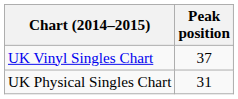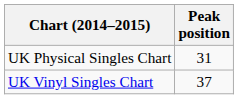 <table class="wikitable sortable">
 <tr>
 <th>Chart (2014–2015)</th>
 <th>Peak<br>position</th>
 </tr>
 <tr>
+<td>UK Physical Singles Chart</td>
+<td align="center">31</td>
+</tr>
+<tr>
 <td><a href='#'>UK Vinyl Singles Chart</a></td>
 <td align="center">37</td>
 </tr>
-<tr>
-<td>UK Physical Singles Chart</td>
-<td align="center">31</td>
-</tr>
 </table>
